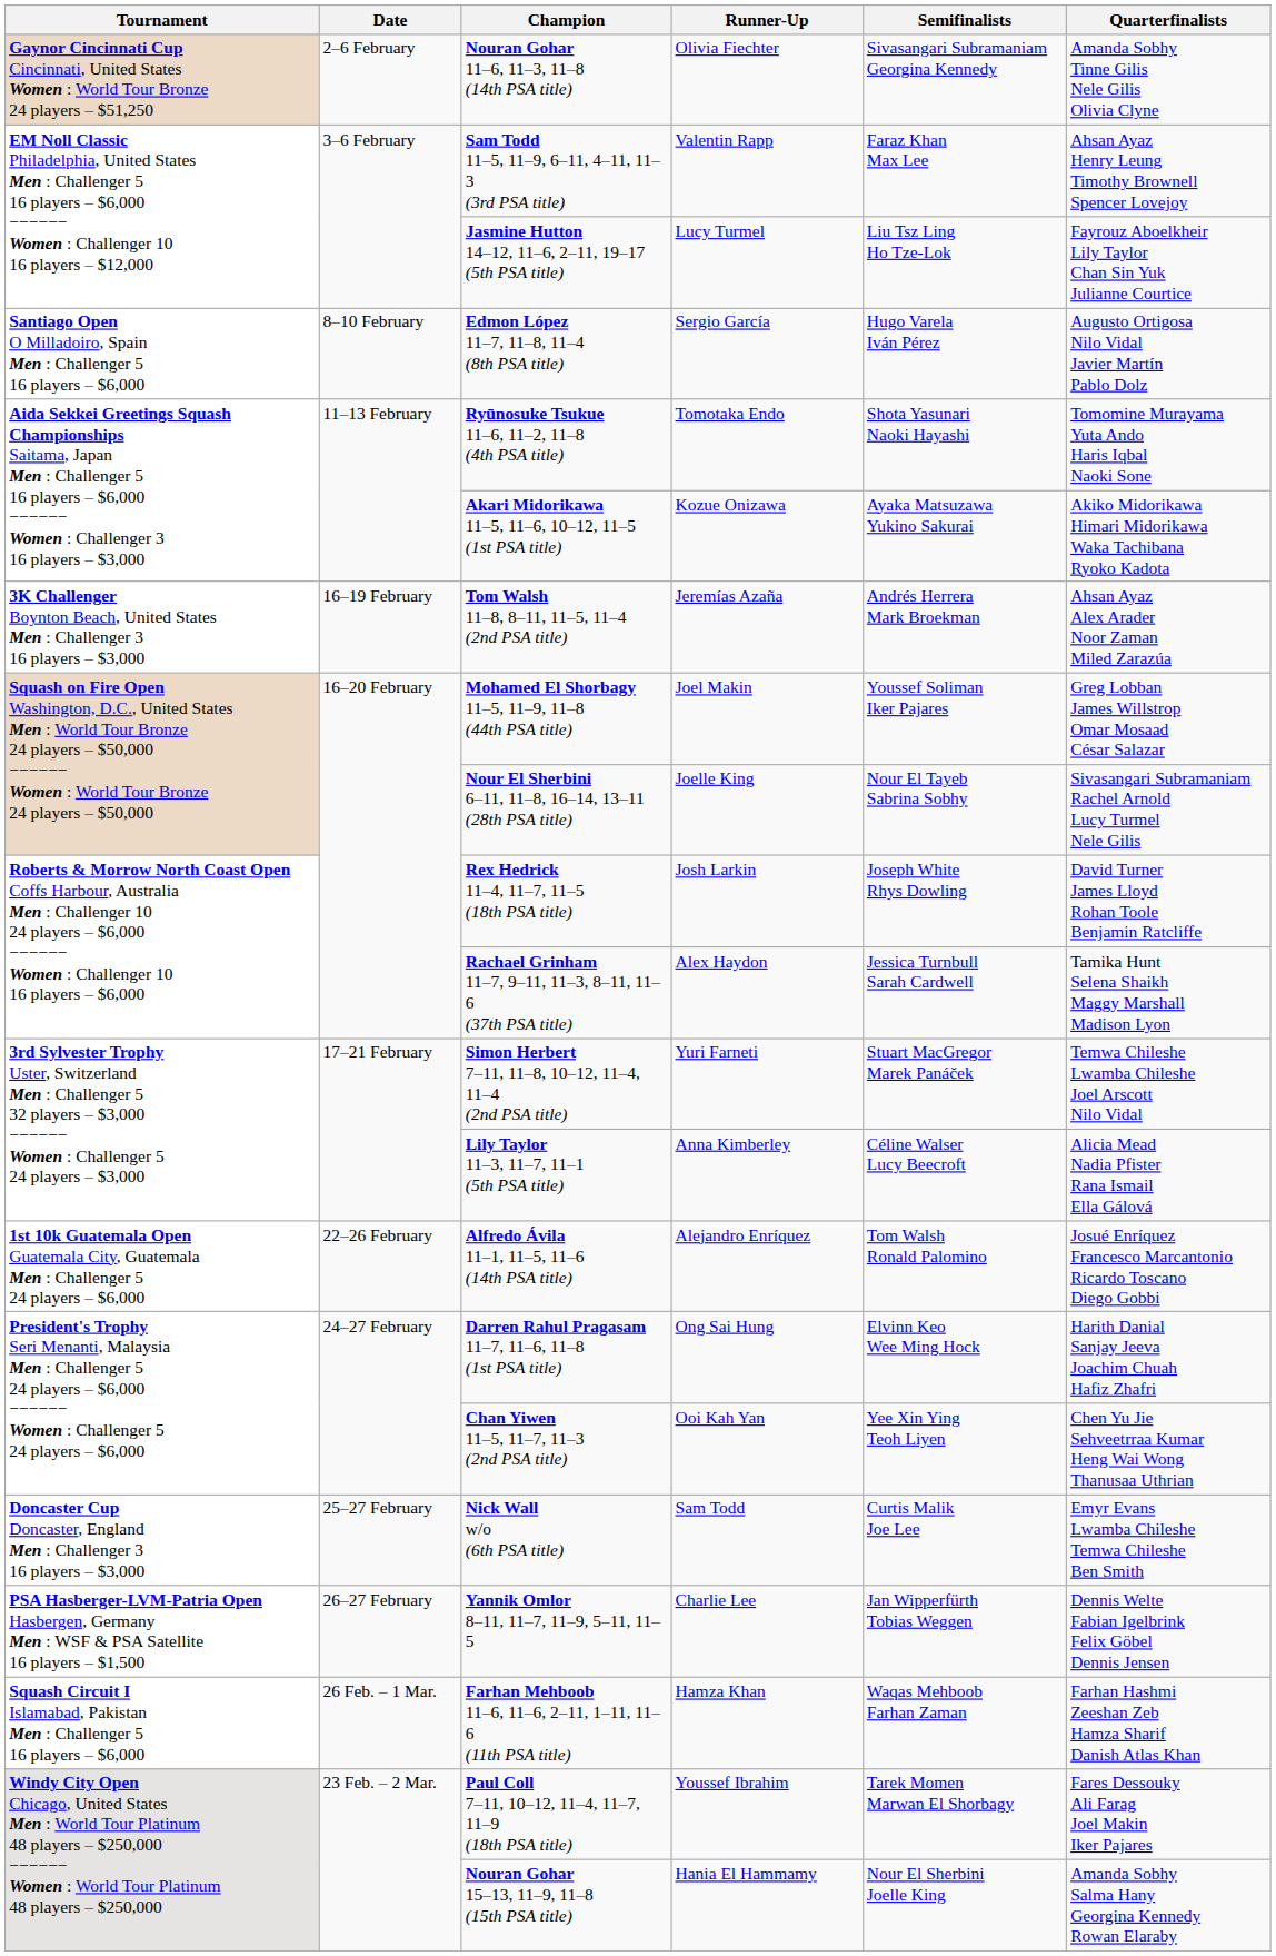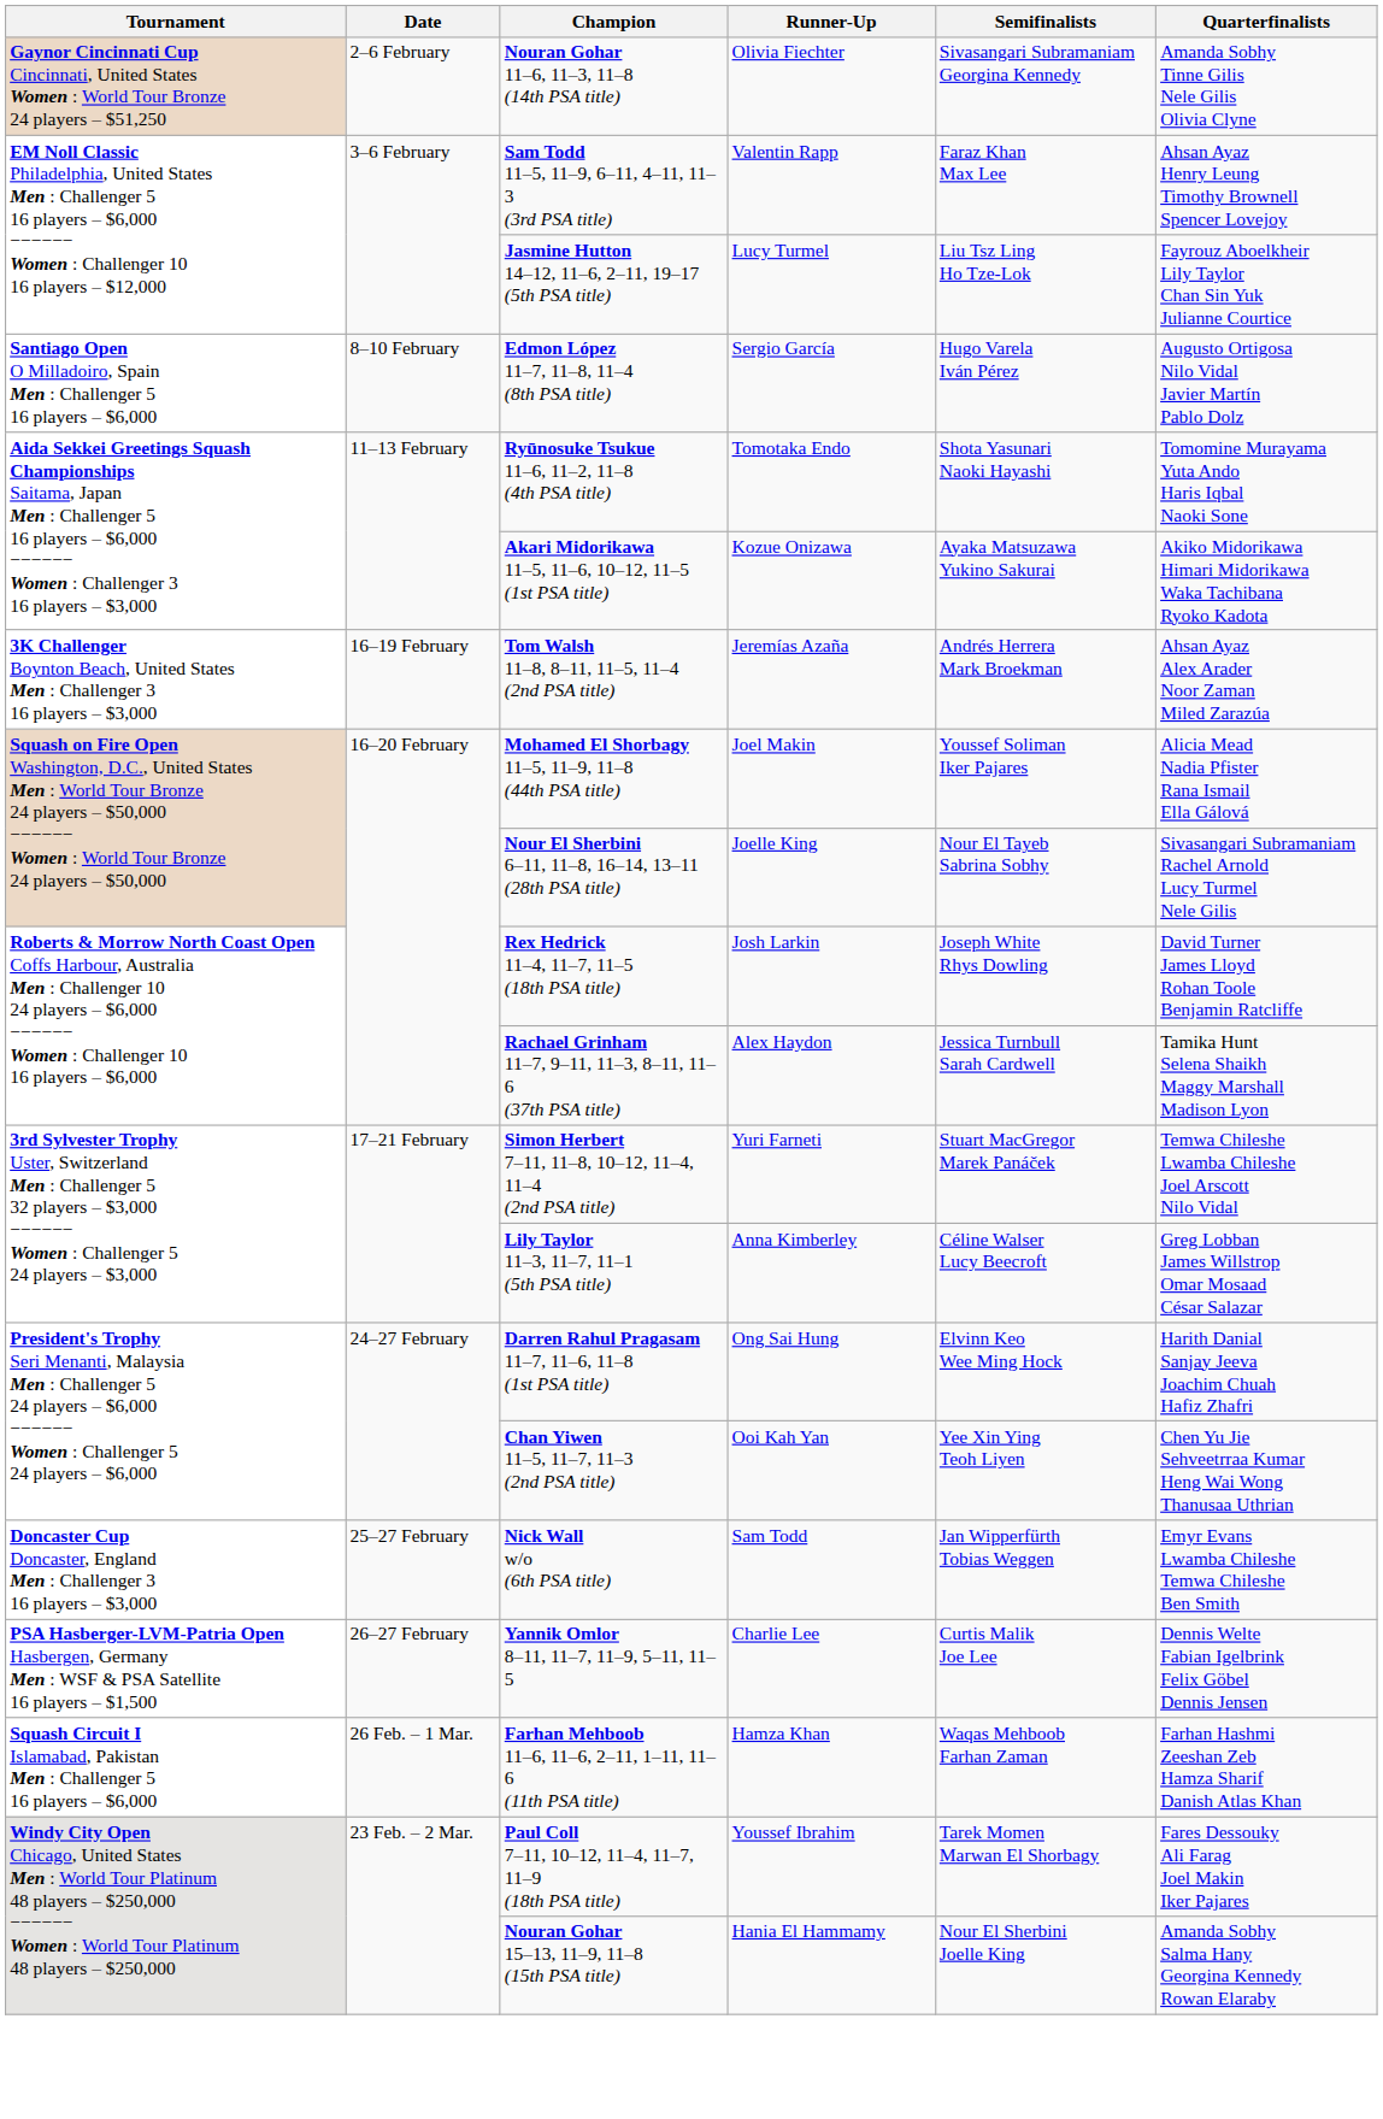 <table class="wikitable" style="font-size:88%">
 <tr>
 <th width=250>Tournament</th>
 <th width=110>Date</th>
 <th width=165>Champion</th>
 <th width=150>Runner-Up</th>
 <th width=160>Semifinalists</th>
 <th width=160>Quarterfinalists</th>
 </tr>
 <tr style="vertical-align:top">
 <td style="background:#ecd9c6;"><strong><a href='#'>Gaynor Cincinnati Cup</a></strong><br> <a href='#'>Cincinnati</a>, United States<br><strong> <em>Women</em> </strong>: <a href='#'>World Tour Bronze</a><br>24 players – $51,250</td>
 <td>2–6 February</td>
 <td> <strong><a href='#'>Nouran Gohar</a></strong><br>11–6, 11–3, 11–8<br><em>(14th PSA title)</em></td>
 <td> <a href='#'>Olivia Fiechter</a></td>
 <td> <a href='#'>Sivasangari Subramaniam</a><br> <a href='#'>Georgina Kennedy</a></td>
 <td> <a href='#'>Amanda Sobhy</a><br> <a href='#'>Tinne Gilis</a><br> <a href='#'>Nele Gilis</a><br> <a href='#'>Olivia Clyne</a></td>
 </tr>
 <tr style="vertical-align:top">
 <td rowspan=2 style="background:#fff;"><strong><a href='#'>EM Noll Classic</a></strong><br> <a href='#'>Philadelphia</a>, United States<br><strong> <em>Men</em> </strong>: Challenger 5<br>16 players – $6,000<br>−−−−−−<br><strong> <em>Women</em> </strong>: Challenger 10<br>16 players – $12,000</td>
 <td rowspan=2>3–6 February</td>
 <td> <strong><a href='#'>Sam Todd</a></strong><br>11–5, 11–9, 6–11, 4–11, 11–3<br><em>(3rd PSA title)</em></td>
 <td> <a href='#'>Valentin Rapp</a></td>
 <td> <a href='#'>Faraz Khan</a><br> <a href='#'>Max Lee</a></td>
 <td> <a href='#'>Ahsan Ayaz</a><br> <a href='#'>Henry Leung</a><br> <a href='#'>Timothy Brownell</a><br> <a href='#'>Spencer Lovejoy</a></td>
 </tr>
 <tr style="vertical-align:top">
 <td> <strong><a href='#'>Jasmine Hutton</a></strong><br>14–12, 11–6, 2–11, 19–17<br><em>(5th PSA title)</em></td>
 <td> <a href='#'>Lucy Turmel</a></td>
 <td> <a href='#'>Liu Tsz Ling</a><br> <a href='#'>Ho Tze-Lok</a></td>
 <td> <a href='#'>Fayrouz Aboelkheir</a><br> <a href='#'>Lily Taylor</a><br> <a href='#'>Chan Sin Yuk</a><br> <a href='#'>Julianne Courtice</a></td>
 </tr>
 <tr style="vertical-align:top">
 <td style="background:#fff;"><strong><a href='#'>Santiago Open</a></strong><br> <a href='#'>O Milladoiro</a>, Spain<br><strong> <em>Men</em> </strong>: Challenger 5<br>16 players – $6,000</td>
 <td>8–10 February</td>
 <td> <strong><a href='#'>Edmon López</a></strong><br>11–7, 11–8, 11–4<br><em>(8th PSA title)</em></td>
 <td> <a href='#'>Sergio García</a></td>
 <td> <a href='#'>Hugo Varela</a><br> <a href='#'>Iván Pérez</a></td>
 <td> <a href='#'>Augusto Ortigosa</a><br> <a href='#'>Nilo Vidal</a><br> <a href='#'>Javier Martín</a><br> <a href='#'>Pablo Dolz</a></td>
 </tr>
 <tr style="vertical-align:top">
 <td rowspan=2 style="background:#fff;"><strong><a href='#'>Aida Sekkei Greetings Squash Championships</a></strong><br> <a href='#'>Saitama</a>, Japan<br><strong> <em>Men</em> </strong>: Challenger 5<br>16 players – $6,000<br>−−−−−−<br><strong> <em>Women</em> </strong>: Challenger 3<br>16 players – $3,000</td>
 <td rowspan=2>11–13 February</td>
 <td> <strong><a href='#'>Ryūnosuke Tsukue</a></strong><br>11–6, 11–2, 11–8<br><em>(4th PSA title)</em></td>
 <td> <a href='#'>Tomotaka Endo</a></td>
 <td> <a href='#'>Shota Yasunari</a><br> <a href='#'>Naoki Hayashi</a></td>
 <td> <a href='#'>Tomomine Murayama</a><br> <a href='#'>Yuta Ando</a><br> <a href='#'>Haris Iqbal</a><br> <a href='#'>Naoki Sone</a></td>
 </tr>
 <tr style="vertical-align:top">
 <td> <strong><a href='#'>Akari Midorikawa</a></strong><br>11–5, 11–6, 10–12, 11–5<br><em>(1st PSA title)</em></td>
 <td> <a href='#'>Kozue Onizawa</a></td>
 <td> <a href='#'>Ayaka Matsuzawa</a><br> <a href='#'>Yukino Sakurai</a></td>
 <td> <a href='#'>Akiko Midorikawa</a><br> <a href='#'>Himari Midorikawa</a><br> <a href='#'>Waka Tachibana</a><br> <a href='#'>Ryoko Kadota</a></td>
 </tr>
 <tr style="vertical-align:top">
 <td style="background:#fff;"><strong><a href='#'> 3K Challenger</a></strong><br> <a href='#'>Boynton Beach</a>, United States<br><strong> <em>Men</em> </strong>: Challenger 3<br>16 players – $3,000</td>
 <td>16–19 February</td>
 <td> <strong><a href='#'>Tom Walsh</a></strong><br>11–8, 8–11, 11–5, 11–4<br><em>(2nd PSA title)</em></td>
 <td> <a href='#'>Jeremías Azaña</a></td>
 <td> <a href='#'>Andrés Herrera</a><br> <a href='#'>Mark Broekman</a></td>
 <td> <a href='#'>Ahsan Ayaz</a><br> <a href='#'>Alex Arader</a><br> <a href='#'>Noor Zaman</a><br> <a href='#'>Miled Zarazúa</a></td>
 </tr>
 <tr style="vertical-align:top">
 <td rowspan=2 style="background:#ecd9c6;"><strong><a href='#'>Squash on Fire Open</a></strong><br> <a href='#'>Washington, D.C.</a>, United States<br><strong> <em>Men</em> </strong>: <a href='#'>World Tour Bronze</a><br>24 players – $50,000<br>−−−−−−<br><strong> <em>Women</em> </strong>: <a href='#'>World Tour Bronze</a><br>24 players – $50,000</td>
 <td rowspan=4>16–20 February</td>
 <td> <strong><a href='#'>Mohamed El Shorbagy</a></strong><br>11–5, 11–9, 11–8<br><em>(44th PSA title)</em></td>
 <td> <a href='#'>Joel Makin</a></td>
 <td> <a href='#'>Youssef Soliman</a><br> <a href='#'>Iker Pajares</a></td>
-<td> <a href='#'>Greg Lobban</a><br> <a href='#'>James Willstrop</a><br> <a href='#'>Omar Mosaad</a><br> <a href='#'>César Salazar</a></td>
+<td> <a href='#'>Alicia Mead</a><br> <a href='#'>Nadia Pfister</a><br> <a href='#'>Rana Ismail</a><br> <a href='#'>Ella Gálová</a></td>
 </tr>
 <tr style="vertical-align:top">
 <td> <strong><a href='#'>Nour El Sherbini</a></strong><br>6–11, 11–8, 16–14, 13–11<br><em>(28th PSA title)</em></td>
 <td> <a href='#'>Joelle King</a></td>
 <td> <a href='#'>Nour El Tayeb</a><br> <a href='#'>Sabrina Sobhy</a></td>
 <td> <a href='#'>Sivasangari Subramaniam</a><br> <a href='#'>Rachel Arnold</a><br> <a href='#'>Lucy Turmel</a><br> <a href='#'>Nele Gilis</a></td>
 </tr>
 <tr style="vertical-align:top">
 <td rowspan=2 style="background:#fff;"><strong><a href='#'>Roberts & Morrow North Coast Open</a></strong><br> <a href='#'>Coffs Harbour</a>, Australia<br><strong> <em>Men</em> </strong>: Challenger 10<br>24 players – $6,000<br>−−−−−−<br><strong> <em>Women</em> </strong>: Challenger 10<br>16 players – $6,000</td>
 <td> <strong><a href='#'>Rex Hedrick</a></strong><br>11–4, 11–7, 11–5<br><em>(18th PSA title)</em></td>
 <td> <a href='#'>Josh Larkin</a></td>
 <td> <a href='#'>Joseph White</a><br> <a href='#'>Rhys Dowling</a></td>
 <td> <a href='#'>David Turner</a><br> <a href='#'>James Lloyd</a><br> <a href='#'>Rohan Toole</a><br> <a href='#'>Benjamin Ratcliffe</a></td>
 </tr>
 <tr style="vertical-align:top">
 <td> <strong><a href='#'>Rachael Grinham</a></strong><br>11–7, 9–11, 11–3, 8–11, 11–6<br><em>(37th PSA title)</em></td>
 <td> <a href='#'>Alex Haydon</a></td>
 <td> <a href='#'>Jessica Turnbull</a><br> <a href='#'>Sarah Cardwell</a></td>
 <td> Tamika Hunt<br> <a href='#'>Selena Shaikh</a><br> <a href='#'>Maggy Marshall</a><br> <a href='#'>Madison Lyon</a></td>
 </tr>
 <tr style="vertical-align:top">
 <td rowspan=2 style="background:#fff;"><strong><a href='#'>3rd Sylvester Trophy</a></strong><br> <a href='#'>Uster</a>, Switzerland<br><strong> <em>Men</em> </strong>: Challenger 5<br>32 players – $3,000<br>−−−−−−<br><strong> <em>Women</em> </strong>: Challenger 5<br>24 players – $3,000</td>
 <td rowspan=2>17–21 February</td>
 <td> <strong><a href='#'>Simon Herbert</a></strong><br>7–11, 11–8, 10–12, 11–4, 11–4<br><em>(2nd PSA title)</em></td>
 <td> <a href='#'>Yuri Farneti</a></td>
 <td> <a href='#'>Stuart MacGregor</a><br> <a href='#'>Marek Panáček</a></td>
 <td> <a href='#'>Temwa Chileshe</a><br> <a href='#'>Lwamba Chileshe</a><br> <a href='#'>Joel Arscott</a><br> <a href='#'>Nilo Vidal</a></td>
 </tr>
 <tr style="vertical-align:top">
 <td> <strong><a href='#'>Lily Taylor</a></strong><br>11–3, 11–7, 11–1<br><em>(5th PSA title)</em></td>
 <td> <a href='#'>Anna Kimberley</a></td>
 <td> <a href='#'>Céline Walser</a><br> <a href='#'>Lucy Beecroft</a></td>
-<td> <a href='#'>Alicia Mead</a><br> <a href='#'>Nadia Pfister</a><br> <a href='#'>Rana Ismail</a><br> <a href='#'>Ella Gálová</a></td>
-</tr>
-<tr style="vertical-align:top">
-<td style="background:#fff;"><strong><a href='#'>1st 10k Guatemala Open</a></strong><br> <a href='#'>Guatemala City</a>, Guatemala<br><strong> <em>Men</em> </strong>: Challenger 5<br>24 players – $6,000</td>
-<td>22–26 February</td>
-<td> <strong><a href='#'>Alfredo Ávila</a></strong><br>11–1, 11–5, 11–6<br><em>(14th PSA title)</em></td>
-<td> <a href='#'>Alejandro Enríquez</a></td>
-<td> <a href='#'>Tom Walsh</a><br> <a href='#'>Ronald Palomino</a></td>
-<td> <a href='#'>Josué Enríquez</a><br> <a href='#'>Francesco Marcantonio</a><br> <a href='#'>Ricardo Toscano</a><br> <a href='#'>Diego Gobbi</a></td>
+<td> <a href='#'>Greg Lobban</a><br> <a href='#'>James Willstrop</a><br> <a href='#'>Omar Mosaad</a><br> <a href='#'>César Salazar</a></td>
 </tr>
 <tr style="vertical-align:top">
 <td rowspan=2 style="background:#fff;"><strong><a href='#'> President's Trophy</a></strong><br> <a href='#'>Seri Menanti</a>, Malaysia<br><strong> <em>Men</em> </strong>: Challenger 5<br>24 players – $6,000<br>−−−−−−<br><strong> <em>Women</em> </strong>: Challenger 5<br>24 players – $6,000</td>
 <td rowspan=2>24–27 February</td>
 <td> <strong><a href='#'>Darren Rahul Pragasam</a></strong><br>11–7, 11–6, 11–8<br><em>(1st PSA title)</em></td>
 <td> <a href='#'>Ong Sai Hung</a></td>
 <td> <a href='#'>Elvinn Keo</a><br> <a href='#'>Wee Ming Hock</a></td>
 <td> <a href='#'>Harith Danial</a><br> <a href='#'>Sanjay Jeeva</a><br> <a href='#'>Joachim Chuah</a><br> <a href='#'>Hafiz Zhafri</a></td>
 </tr>
 <tr style="vertical-align:top">
 <td> <strong><a href='#'>Chan Yiwen</a></strong><br>11–5, 11–7, 11–3<br><em>(2nd PSA title)</em></td>
 <td> <a href='#'>Ooi Kah Yan</a></td>
 <td> <a href='#'>Yee Xin Ying</a><br> <a href='#'>Teoh Liyen</a></td>
 <td> <a href='#'>Chen Yu Jie</a><br> <a href='#'>Sehveetrraa Kumar</a><br> <a href='#'>Heng Wai Wong</a><br> <a href='#'>Thanusaa Uthrian</a></td>
 </tr>
 <tr style="vertical-align:top">
 <td style="background:#fff;"><strong><a href='#'>Doncaster Cup</a></strong><br> <a href='#'>Doncaster</a>, England<br><strong> <em>Men</em> </strong>: Challenger 3<br>16 players – $3,000</td>
 <td>25–27 February</td>
 <td> <strong><a href='#'>Nick Wall</a></strong><br>w/o<br><em>(6th PSA title)</em></td>
 <td> <a href='#'>Sam Todd</a></td>
-<td> <a href='#'>Curtis Malik</a><br> <a href='#'>Joe Lee</a></td>
+<td> <a href='#'>Jan Wipperfürth</a><br> <a href='#'>Tobias Weggen</a></td>
 <td> <a href='#'>Emyr Evans</a><br> <a href='#'>Lwamba Chileshe</a><br> <a href='#'>Temwa Chileshe</a><br> <a href='#'>Ben Smith</a></td>
 </tr>
 <tr style="vertical-align:top">
 <td style="background:#fff;"><strong><a href='#'>PSA Hasberger-LVM-Patria Open</a></strong><br> <a href='#'>Hasbergen</a>, Germany<br><strong> <em>Men</em> </strong>: WSF & PSA Satellite<br>16 players – $1,500</td>
 <td>26–27 February</td>
 <td> <strong><a href='#'>Yannik Omlor</a></strong><br>8–11, 11–7, 11–9, 5–11, 11–5</td>
 <td> <a href='#'>Charlie Lee</a></td>
-<td> <a href='#'>Jan Wipperfürth</a><br> <a href='#'>Tobias Weggen</a></td>
+<td> <a href='#'>Curtis Malik</a><br> <a href='#'>Joe Lee</a></td>
 <td> <a href='#'>Dennis Welte</a><br> <a href='#'>Fabian Igelbrink</a><br> <a href='#'>Felix Göbel</a><br> <a href='#'>Dennis Jensen</a></td>
 </tr>
 <tr style="vertical-align:top">
 <td style="background:#fff;"><strong><a href='#'> Squash Circuit I</a></strong><br> <a href='#'>Islamabad</a>, Pakistan<br><strong> <em>Men</em> </strong>: Challenger 5<br>16 players – $6,000</td>
 <td>26 Feb. – 1 Mar.</td>
 <td> <strong><a href='#'>Farhan Mehboob</a></strong><br>11–6, 11–6, 2–11, 1–11, 11–6<br><em>(11th PSA title)</em></td>
 <td> <a href='#'>Hamza Khan</a></td>
 <td> <a href='#'>Waqas Mehboob</a><br> <a href='#'>Farhan Zaman</a></td>
 <td> <a href='#'>Farhan Hashmi</a><br> <a href='#'>Zeeshan Zeb</a><br> <a href='#'>Hamza Sharif</a><br> <a href='#'>Danish Atlas Khan</a></td>
 </tr>
 <tr style="vertical-align:top">
 <td rowspan=2 style="background:#E5E4E2;"><strong><a href='#'>Windy City Open</a></strong><br> <a href='#'>Chicago</a>, United States<br><strong> <em>Men</em> </strong>: <a href='#'>World Tour Platinum</a><br>48 players – $250,000<br>−−−−−−<br><strong> <em>Women</em> </strong>: <a href='#'>World Tour Platinum</a><br>48 players – $250,000</td>
 <td rowspan=2>23 Feb. – 2 Mar.</td>
 <td> <strong><a href='#'>Paul Coll</a></strong><br>7–11, 10–12, 11–4, 11–7, 11–9<br><em>(18th PSA title)</em></td>
 <td> <a href='#'>Youssef Ibrahim</a></td>
 <td> <a href='#'>Tarek Momen</a><br> <a href='#'>Marwan El Shorbagy</a></td>
 <td> <a href='#'>Fares Dessouky</a><br> <a href='#'>Ali Farag</a><br> <a href='#'>Joel Makin</a><br> <a href='#'>Iker Pajares</a></td>
 </tr>
 <tr style="vertical-align:top">
 <td> <strong><a href='#'>Nouran Gohar</a></strong><br>15–13, 11–9, 11–8<br><em>(15th PSA title)</em></td>
 <td> <a href='#'>Hania El Hammamy</a></td>
 <td> <a href='#'>Nour El Sherbini</a><br> <a href='#'>Joelle King</a></td>
 <td> <a href='#'>Amanda Sobhy</a><br> <a href='#'>Salma Hany</a><br> <a href='#'>Georgina Kennedy</a><br> <a href='#'>Rowan Elaraby</a></td>
 </tr>
 </table>
